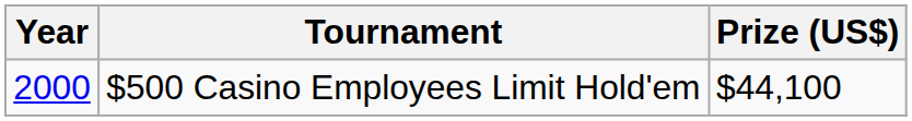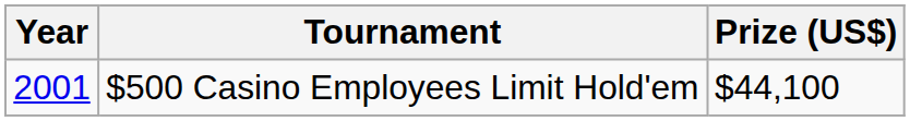 <table class="wikitable">
 <tr>
 <th>Year</th>
 <th>Tournament</th>
 <th>Prize (US$)</th>
 </tr>
 <tr>
-<td><a href='#'>2000</a></td>
+<td><a href='#'>2001</a></td>
 <td>$500 Casino Employees Limit Hold'em</td>
 <td>$44,100</td>
 </tr>
 </table>
